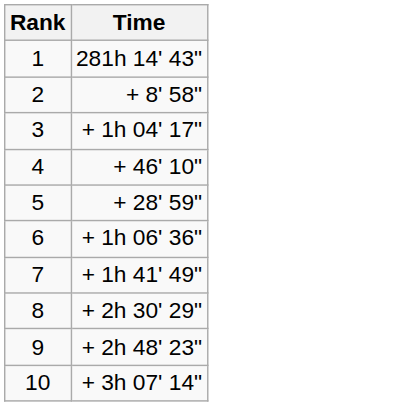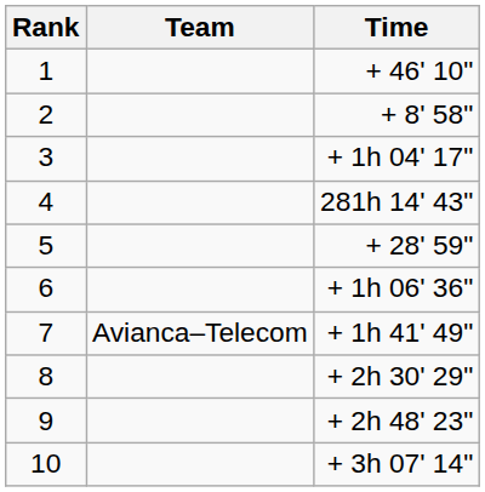 <table class="wikitable">
 <tr>
 <th scope="col">Rank</th>
+<th scope="col">Team</th>
 <th scope="col">Time</th>
 </tr>
 <tr>
 <td style="text-align:center;">1</td>
-<td>281h 14' 43"</td>
+<td></td>
+<td style="text-align:right;">+ 46' 10"</td>
 </tr>
 <tr>
 <td style="text-align:center;">2</td>
+<td></td>
 <td style="text-align:right;">+ 8' 58"</td>
 </tr>
 <tr>
 <td style="text-align:center;">3</td>
+<td></td>
 <td style="text-align:right;">+ 1h 04' 17"</td>
 </tr>
 <tr>
 <td style="text-align:center;">4</td>
-<td style="text-align:right;">+ 46' 10"</td>
+<td></td>
+<td>281h 14' 43"</td>
 </tr>
 <tr>
 <td style="text-align:center;">5</td>
+<td></td>
 <td style="text-align:right;">+ 28' 59"</td>
 </tr>
 <tr>
 <td style="text-align:center;">6</td>
+<td></td>
 <td style="text-align:right;">+ 1h 06' 36"</td>
 </tr>
 <tr>
 <td style="text-align:center;">7</td>
+<td>Avianca–Telecom</td>
 <td style="text-align:right;">+ 1h 41' 49"</td>
 </tr>
 <tr>
 <td style="text-align:center;">8</td>
+<td></td>
 <td style="text-align:right;">+ 2h 30' 29"</td>
 </tr>
 <tr>
 <td style="text-align:center;">9</td>
+<td></td>
 <td style="text-align:right;">+ 2h 48' 23"</td>
 </tr>
 <tr>
 <td style="text-align:center;">10</td>
+<td></td>
 <td style="text-align:right;">+ 3h 07' 14"</td>
 </tr>
 </table>
